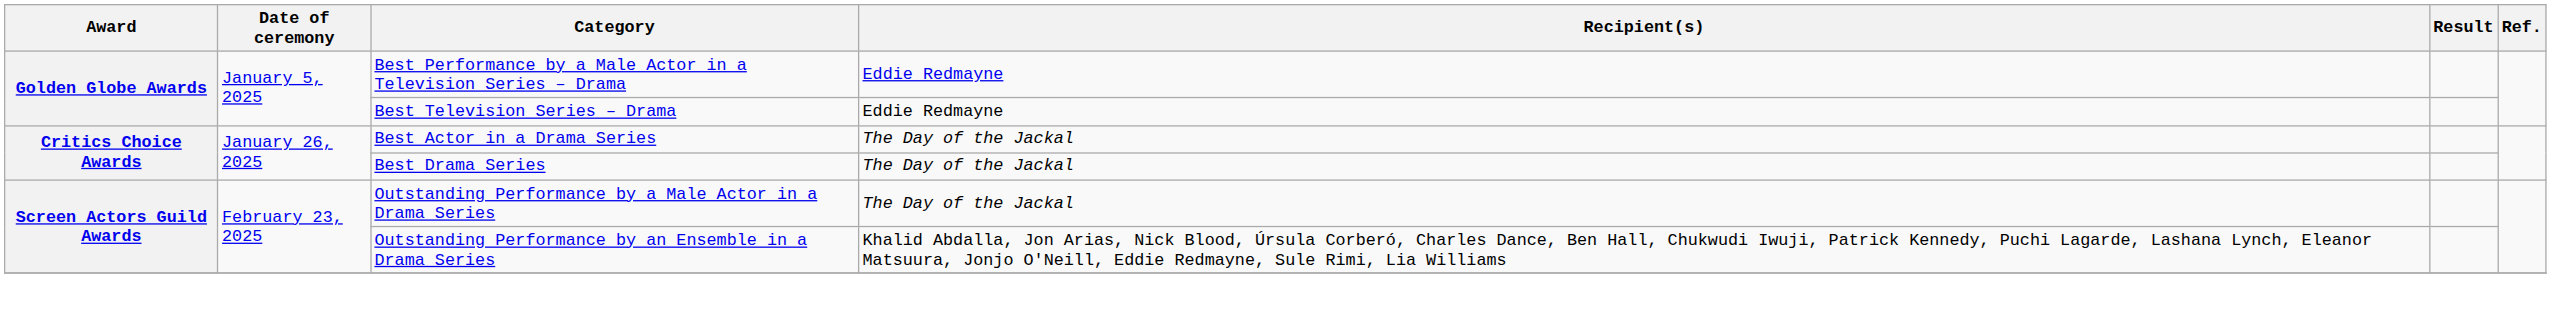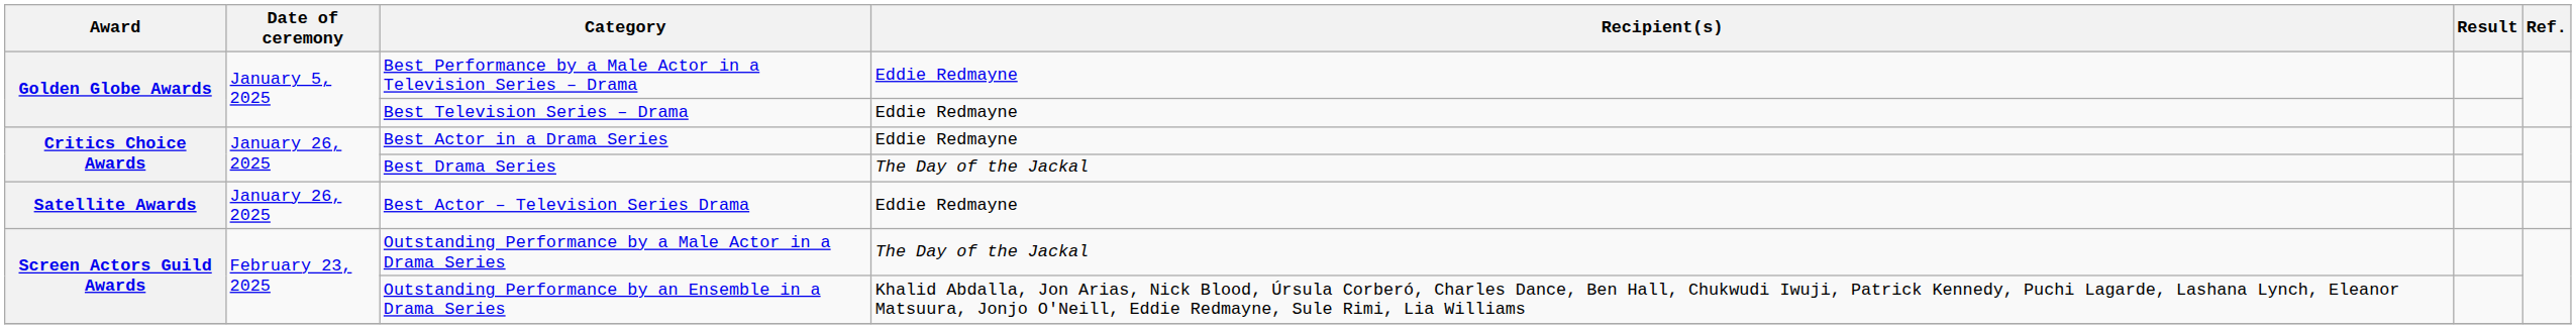 <table class="wikitable sortable plainrowheaders">
 <tr>
 <th>Award</th>
 <th>Date of ceremony</th>
 <th>Category</th>
 <th>Recipient(s)</th>
 <th>Result</th>
 <th><abbr>Ref.</abbr></th>
 </tr>
 <tr>
 <th rowspan="2" scope="row"><a href='#'>Golden Globe Awards</a></th>
 <td rowspan="2"><a href='#'>January 5, 2025</a></td>
 <td><a href='#'>Best Performance by a Male Actor in a Television Series – Drama</a></td>
 <td><a href='#'>Eddie Redmayne</a></td>
 <td></td>
 <td rowspan="2" align="center"></td>
 </tr>
 <tr>
 <td><a href='#'>Best Television Series – Drama</a></td>
 <td>Eddie Redmayne</td>
 <td></td>
 </tr>
 <tr>
 <th rowspan="2" scope="row"><a href='#'>Critics Choice Awards</a></th>
 <td rowspan="2"><a href='#'>January 26, 2025</a></td>
 <td><a href='#'>Best Actor in a Drama Series</a></td>
-<td><em>The Day of the Jackal</em></td>
+<td>Eddie Redmayne</td>
 <td></td>
 <td rowspan="2" align="center"></td>
 </tr>
 <tr>
 <td><a href='#'>Best Drama Series</a></td>
 <td><em>The Day of the Jackal</em></td>
 <td></td>
+</tr>
+<tr>
+<th scope="row"><a href='#'>Satellite Awards</a></th>
+<td><a href='#'>January 26, 2025</a></td>
+<td><a href='#'>Best Actor – Television Series Drama</a></td>
+<td>Eddie Redmayne</td>
+<td></td>
+<td align="center"></td>
 </tr>
 <tr>
 <th rowspan="2" scope="row"><a href='#'>Screen Actors Guild Awards</a></th>
 <td rowspan="2"><a href='#'>February 23, 2025</a></td>
 <td><a href='#'>Outstanding Performance by a Male Actor in a Drama Series</a></td>
 <td><em>The Day of the Jackal</em></td>
 <td></td>
 <td rowspan="2" align="center"></td>
 </tr>
 <tr>
 <td><a href='#'>Outstanding Performance by an Ensemble in a Drama Series</a></td>
 <td>Khalid Abdalla, Jon Arias, Nick Blood, Úrsula Corberó, Charles Dance, Ben Hall, Chukwudi Iwuji, Patrick Kennedy, Puchi Lagarde, Lashana Lynch, Eleanor Matsuura, Jonjo O'Neill, Eddie Redmayne, Sule Rimi, Lia Williams</td>
 <td></td>
 </tr>
 <tr>
 </tr>
 </table>
